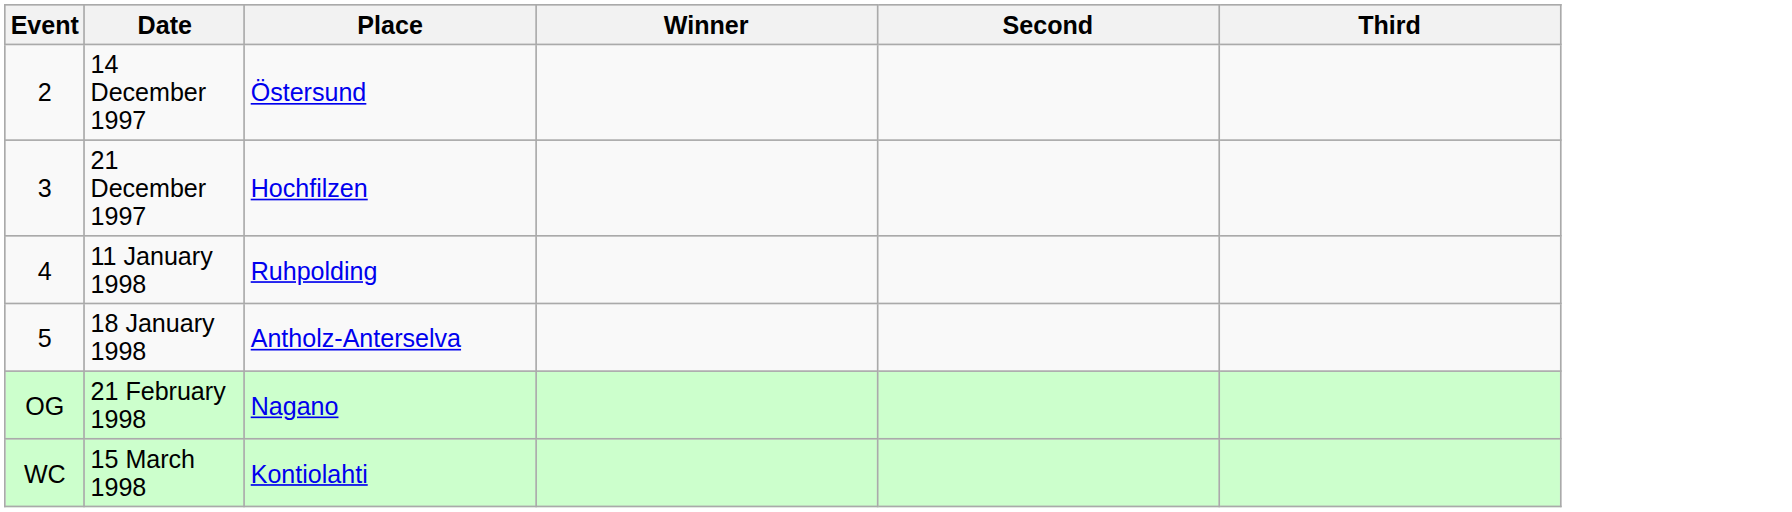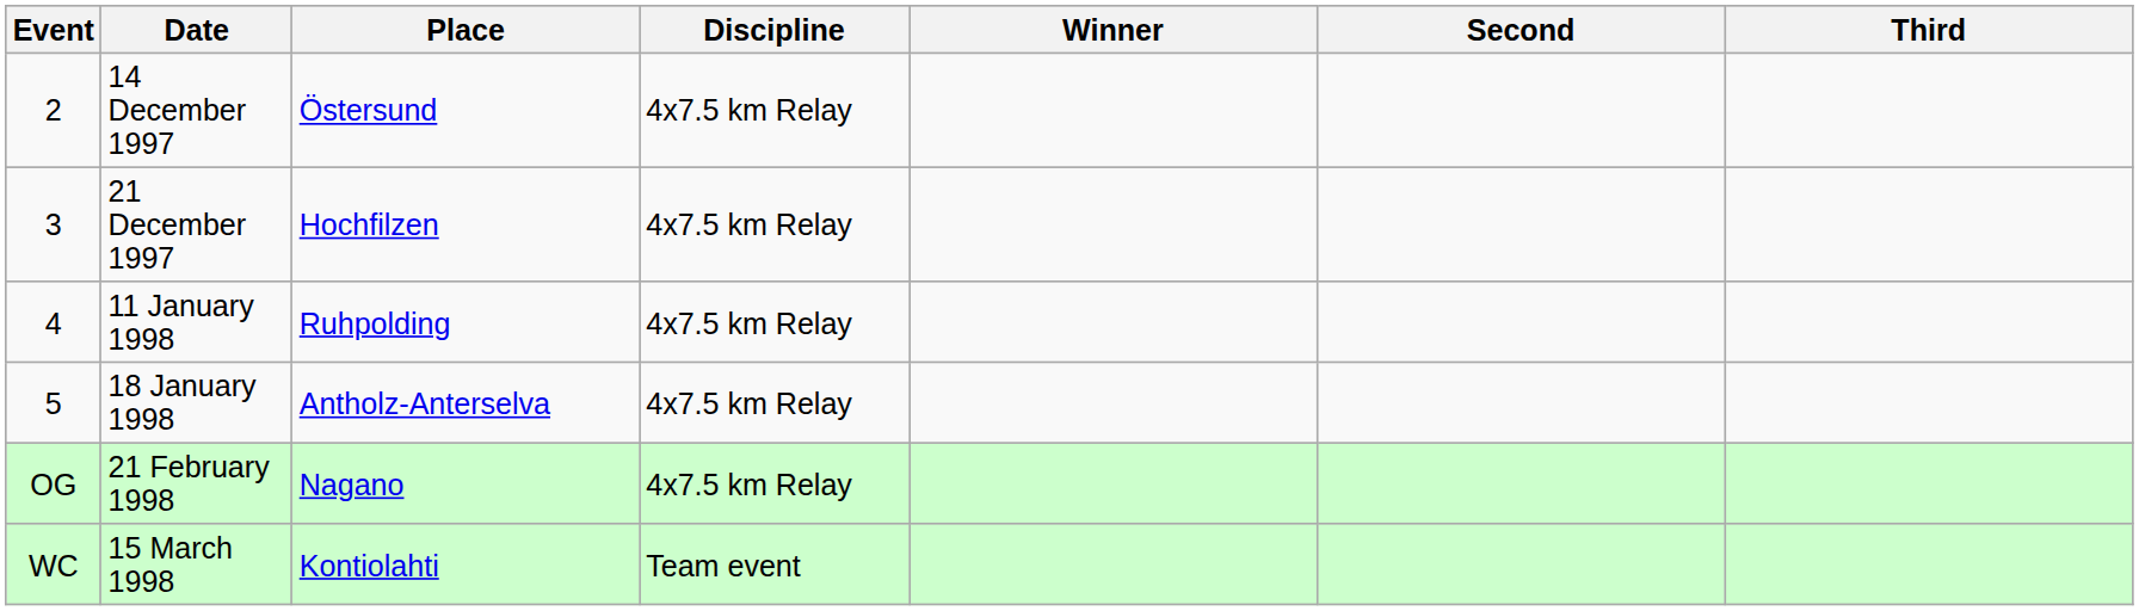 <table class="wikitable" style="font-size:95%;">
 <tr>
 <th width="30">Event</th>
 <th width="90">Date</th>
 <th width="169">Place</th>
+<th width="130">Discipline</th>
 <th width="200">Winner</th>
 <th width="200">Second</th>
 <th width="200">Third</th>
 </tr>
 <tr>
 <td align=center>2</td>
 <td>14 December 1997</td>
 <td> <a href='#'>Östersund</a></td>
+<td>4x7.5 km Relay</td>
 <td></td>
 <td></td>
 <td></td>
 </tr>
 <tr>
 <td align=center>3</td>
 <td>21 December 1997</td>
 <td> <a href='#'>Hochfilzen</a></td>
+<td>4x7.5 km Relay</td>
 <td></td>
 <td></td>
 <td></td>
 </tr>
 <tr>
 <td align=center>4</td>
 <td>11 January 1998</td>
 <td> <a href='#'>Ruhpolding</a></td>
+<td>4x7.5 km Relay</td>
 <td></td>
 <td></td>
 <td></td>
 </tr>
 <tr>
 <td align=center>5</td>
 <td>18 January 1998</td>
 <td> <a href='#'>Antholz-Anterselva</a></td>
+<td>4x7.5 km Relay</td>
 <td></td>
 <td></td>
 <td></td>
 </tr>
 <tr style="background:#CCFFCC">
 <td align=center>OG</td>
 <td>21 February 1998</td>
 <td> <a href='#'>Nagano</a></td>
+<td>4x7.5 km Relay</td>
 <td></td>
 <td></td>
 <td></td>
 </tr>
 <tr style="background:#CCFFCC">
 <td align=center>WC</td>
 <td>15 March 1998</td>
 <td> <a href='#'>Kontiolahti</a></td>
+<td>Team event</td>
 <td></td>
 <td></td>
 <td></td>
 </tr>
 </table>
